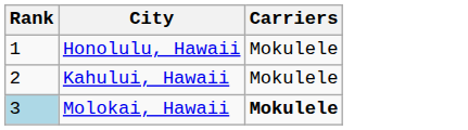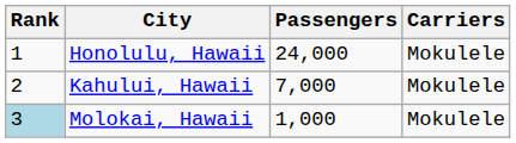 <table class="wikitable sortable" style="font-size: 95%" width= align=>
 <tr>
 <th>Rank</th>
 <th>City</th>
+<th>Passengers</th>
 <th>Carriers</th>
 </tr>
 <tr>
 <td>1</td>
 <td><a href='#'>Honolulu, Hawaii</a></td>
+<td>24,000</td>
 <td>Mokulele</td>
 </tr>
 <tr>
 <td>2</td>
 <td><a href='#'>Kahului, Hawaii</a></td>
+<td>7,000</td>
 <td>Mokulele</td>
 </tr>
 <tr>
 <td style="background: lightblue;">3</td>
 <td><a href='#'>Molokai, Hawaii</a></td>
-<td><strong>Mokulele</strong></td>
+<td>1,000</td>
+<td>Mokulele</td>
 </tr>
 </table>
